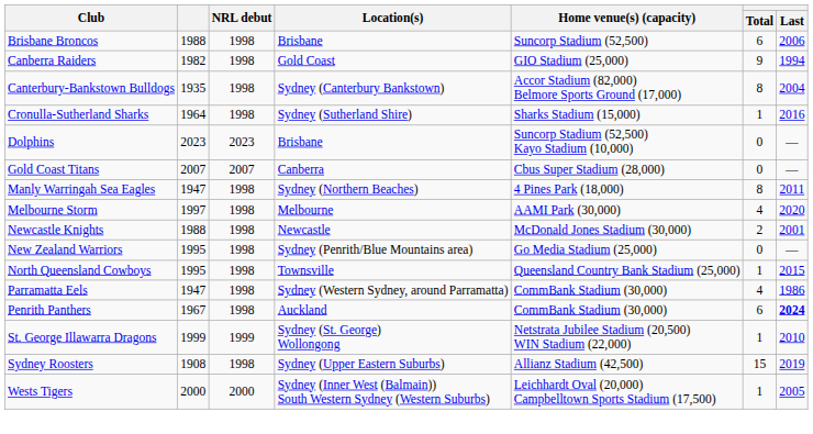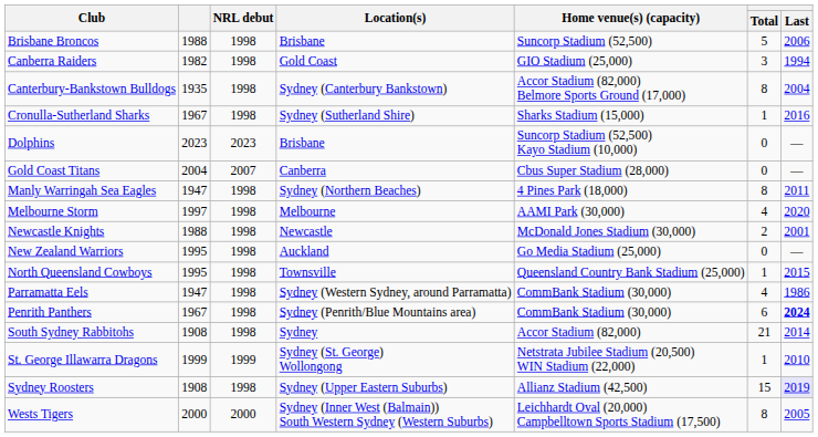 <table class="wikitable sortable" style="text-align:center;">
 <tr>
 <th rowspan="2">Club</th>
 <th rowspan="2"></th>
 <th rowspan="2">NRL debut</th>
 <th rowspan="2">Location(s)</th>
 <th rowspan="2">Home venue(s) (capacity)</th>
 <th colspan="2"></th>
 </tr>
 <tr>
 <th>Total</th>
 <th>Last</th>
 </tr>
 <tr style="text-align:centre">
 <td style="text-align:left"> <a href='#'>Brisbane Broncos</a></td>
 <td>1988</td>
 <td>1998</td>
 <td style="text-align:left"> <a href='#'>Brisbane</a></td>
 <td style="text-align:left"><a href='#'>Suncorp Stadium</a> (52,500)</td>
-<td>6</td>
+<td>5</td>
 <td><a href='#'>2006</a></td>
 </tr>
 <tr>
 <td style="text-align:left"> <a href='#'>Canberra Raiders</a></td>
 <td>1982</td>
 <td>1998</td>
 <td style="text-align:left"> <a href='#'>Gold Coast</a></td>
 <td style="text-align:left"><a href='#'>GIO Stadium</a> (25,000)</td>
-<td>9</td>
+<td>3</td>
 <td><a href='#'>1994</a></td>
 </tr>
 <tr>
 <td style="text-align:left"> <a href='#'>Canterbury-Bankstown Bulldogs</a></td>
 <td>1935</td>
 <td>1998</td>
 <td style="text-align:left"> <a href='#'>Sydney</a> (<a href='#'>Canterbury Bankstown</a>)</td>
 <td style="text-align:left"><a href='#'>Accor Stadium</a> (82,000)<br><a href='#'>Belmore Sports Ground</a> (17,000)</td>
 <td>8</td>
 <td><a href='#'>2004</a></td>
 </tr>
 <tr>
 <td style="text-align:left"> <a href='#'>Cronulla-Sutherland Sharks</a></td>
-<td>1964</td>
+<td>1967</td>
 <td>1998</td>
 <td style="text-align:left"> <a href='#'>Sydney</a> (<a href='#'>Sutherland Shire</a>)</td>
 <td style="text-align:left"><a href='#'>Sharks Stadium</a> (15,000)</td>
 <td>1</td>
 <td><a href='#'>2016</a></td>
 </tr>
 <tr>
 <td style="text-align:left"> <a href='#'>Dolphins</a></td>
 <td>2023</td>
 <td>2023</td>
 <td style="text-align:left"> <a href='#'>Brisbane</a></td>
 <td style="text-align:left"><a href='#'>Suncorp Stadium</a> (52,500)<br><a href='#'>Kayo Stadium</a> (10,000)</td>
 <td>0</td>
 <td>—</td>
 </tr>
 <tr>
 <td style="text-align:left"> <a href='#'>Gold Coast Titans</a></td>
-<td>2007</td>
+<td>2004</td>
 <td>2007</td>
 <td style="text-align:left"> <a href='#'>Canberra</a></td>
 <td style="text-align:left"><a href='#'>Cbus Super Stadium</a> (28,000)</td>
 <td>0</td>
 <td>—</td>
 </tr>
 <tr>
 <td style="text-align:left"> <a href='#'>Manly Warringah Sea Eagles</a></td>
 <td>1947</td>
 <td>1998</td>
 <td style="text-align:left"> <a href='#'>Sydney</a> (<a href='#'>Northern Beaches</a>)</td>
 <td style="text-align:left"><a href='#'>4 Pines Park</a> (18,000)</td>
 <td>8</td>
 <td><a href='#'>2011</a></td>
 </tr>
 <tr>
 <td style="text-align:left"> <a href='#'>Melbourne Storm</a></td>
 <td>1997</td>
 <td>1998</td>
 <td style="text-align:left"> <a href='#'>Melbourne</a></td>
 <td style="text-align:left"><a href='#'>AAMI Park</a> (30,000)</td>
 <td>4</td>
 <td><a href='#'>2020</a></td>
 </tr>
 <tr>
 <td style="text-align:left"> <a href='#'>Newcastle Knights</a></td>
 <td>1988</td>
 <td>1998</td>
 <td style="text-align:left"> <a href='#'>Newcastle</a></td>
 <td style="text-align:left"><a href='#'>McDonald Jones Stadium</a> (30,000)</td>
 <td>2</td>
 <td><a href='#'>2001</a></td>
 </tr>
 <tr>
 <td style="text-align:left"> <a href='#'>New Zealand Warriors</a></td>
 <td>1995</td>
 <td>1998</td>
-<td style="text-align:left"> <a href='#'>Sydney</a> (Penrith/Blue Mountains area)</td>
+<td style="text-align:left"> <a href='#'>Auckland</a></td>
 <td style="text-align:left"><a href='#'>Go Media Stadium</a> (25,000)</td>
 <td>0</td>
 <td>—</td>
 </tr>
 <tr>
 <td style="text-align:left"> <a href='#'>North Queensland Cowboys</a></td>
 <td>1995</td>
 <td>1998</td>
 <td style="text-align:left"> <a href='#'>Townsville</a></td>
 <td style="text-align:left"><a href='#'>Queensland Country Bank Stadium</a> (25,000)</td>
 <td>1</td>
 <td><a href='#'>2015</a></td>
 </tr>
 <tr>
 <td style="text-align:left"> <a href='#'>Parramatta Eels</a></td>
 <td>1947</td>
 <td>1998</td>
 <td style="text-align:left"> <a href='#'>Sydney</a> (Western Sydney, around Parramatta)</td>
 <td style="text-align:left"><a href='#'>CommBank Stadium</a> (30,000)</td>
 <td>4</td>
 <td><a href='#'>1986</a></td>
 </tr>
 <tr>
 <td style="text-align:left"> <a href='#'>Penrith Panthers</a></td>
 <td>1967</td>
 <td>1998</td>
-<td style="text-align:left"> <a href='#'>Auckland</a></td>
+<td style="text-align:left"> <a href='#'>Sydney</a> (Penrith/Blue Mountains area)</td>
 <td style="text-align:left"><a href='#'>CommBank Stadium</a> (30,000)</td>
 <td>6</td>
 <td><strong><a href='#'>2024</a></strong></td>
+</tr>
+<tr>
+<td style="text-align:left"> <a href='#'>South Sydney Rabbitohs</a></td>
+<td>1908</td>
+<td>1998</td>
+<td style="text-align:left"> <a href='#'>Sydney</a></td>
+<td style="text-align:left"><a href='#'>Accor Stadium</a> (82,000)</td>
+<td>21</td>
+<td><a href='#'>2014</a></td>
 </tr>
 <tr>
 <td style="text-align:left"> <a href='#'>St. George Illawarra Dragons</a></td>
 <td>1999</td>
 <td>1999</td>
 <td style="text-align:left"> <a href='#'>Sydney</a> (<a href='#'>St. George</a>)<br> <a href='#'>Wollongong</a></td>
 <td style="text-align:left"><a href='#'>Netstrata Jubilee Stadium</a> (20,500)<br><a href='#'>WIN Stadium</a> (22,000)</td>
 <td>1</td>
 <td><a href='#'>2010</a></td>
 </tr>
 <tr>
 <td style="text-align:left"> <a href='#'>Sydney Roosters</a></td>
 <td>1908</td>
 <td>1998</td>
 <td style="text-align:left"> <a href='#'>Sydney</a> (<a href='#'>Upper Eastern Suburbs</a>)</td>
 <td style="text-align:left"><a href='#'>Allianz Stadium</a> (42,500)</td>
 <td>15</td>
-<td><a href='#'>2019</a></td>
+<td style="background: lavender;"><a href='#'>2019</a></td>
 </tr>
 <tr>
 <td style="text-align:left"> <a href='#'>Wests Tigers</a></td>
 <td>2000</td>
 <td>2000</td>
 <td style="text-align:left"> <a href='#'>Sydney</a> (<a href='#'>Inner West</a> (<a href='#'>Balmain</a>))<br> <a href='#'>South Western Sydney</a> (<a href='#'>Western Suburbs</a>)</td>
 <td style="text-align:left"><a href='#'>Leichhardt Oval</a> (20,000)<br><a href='#'>Campbelltown Sports Stadium</a> (17,500)</td>
-<td>1</td>
+<td>8</td>
 <td><a href='#'>2005</a></td>
 </tr>
 </table>
